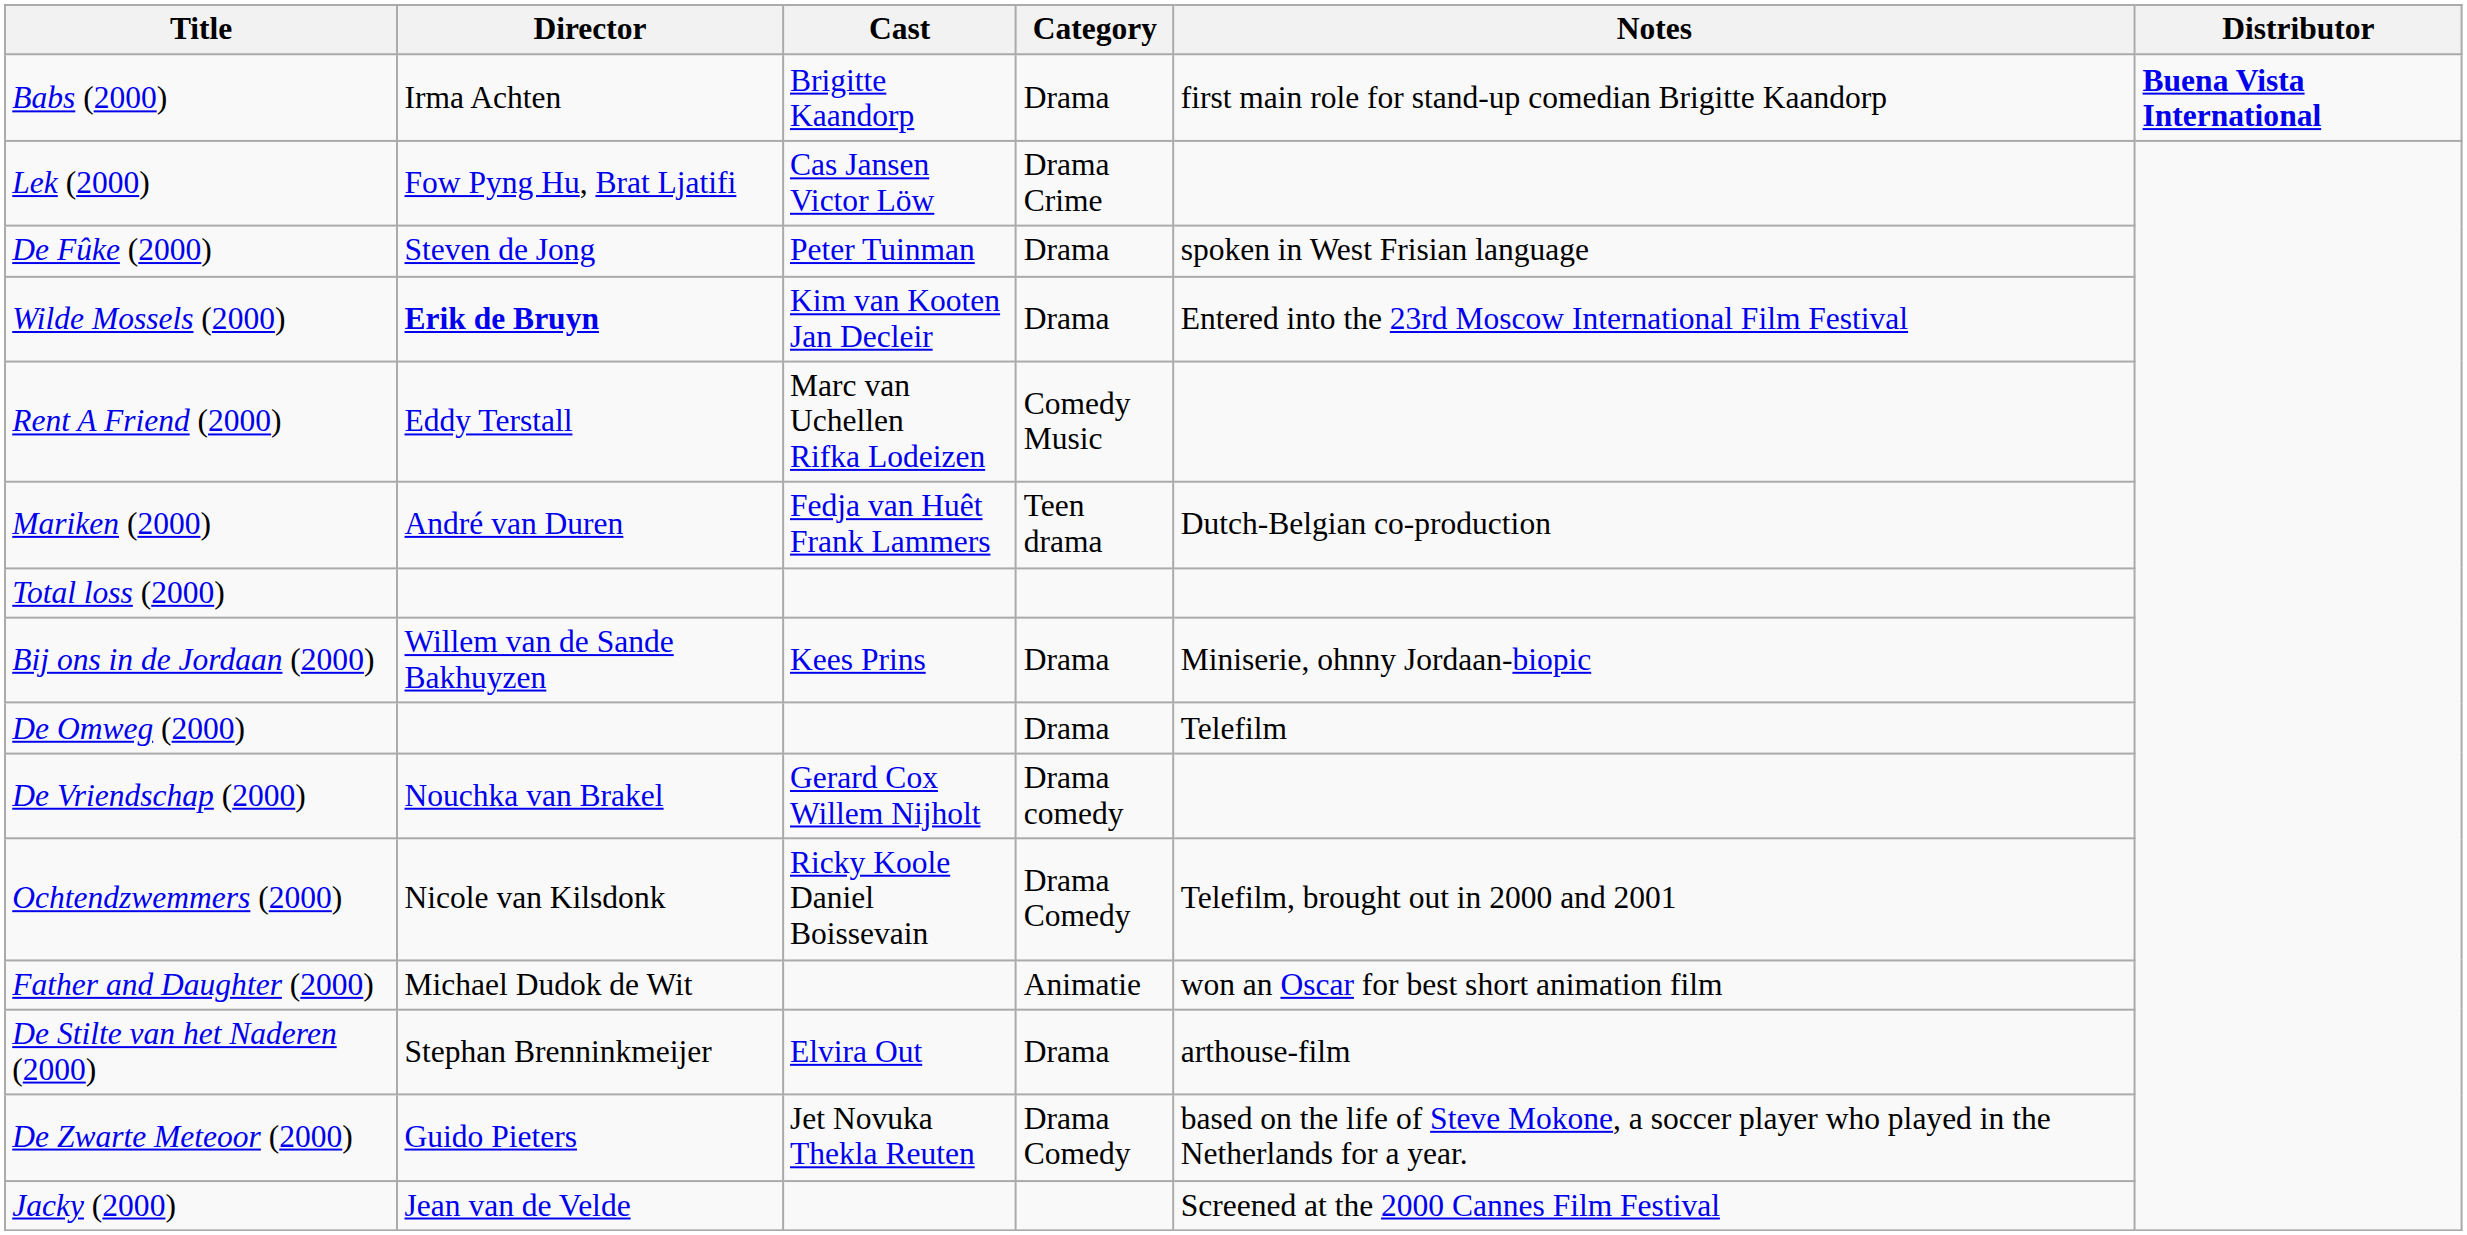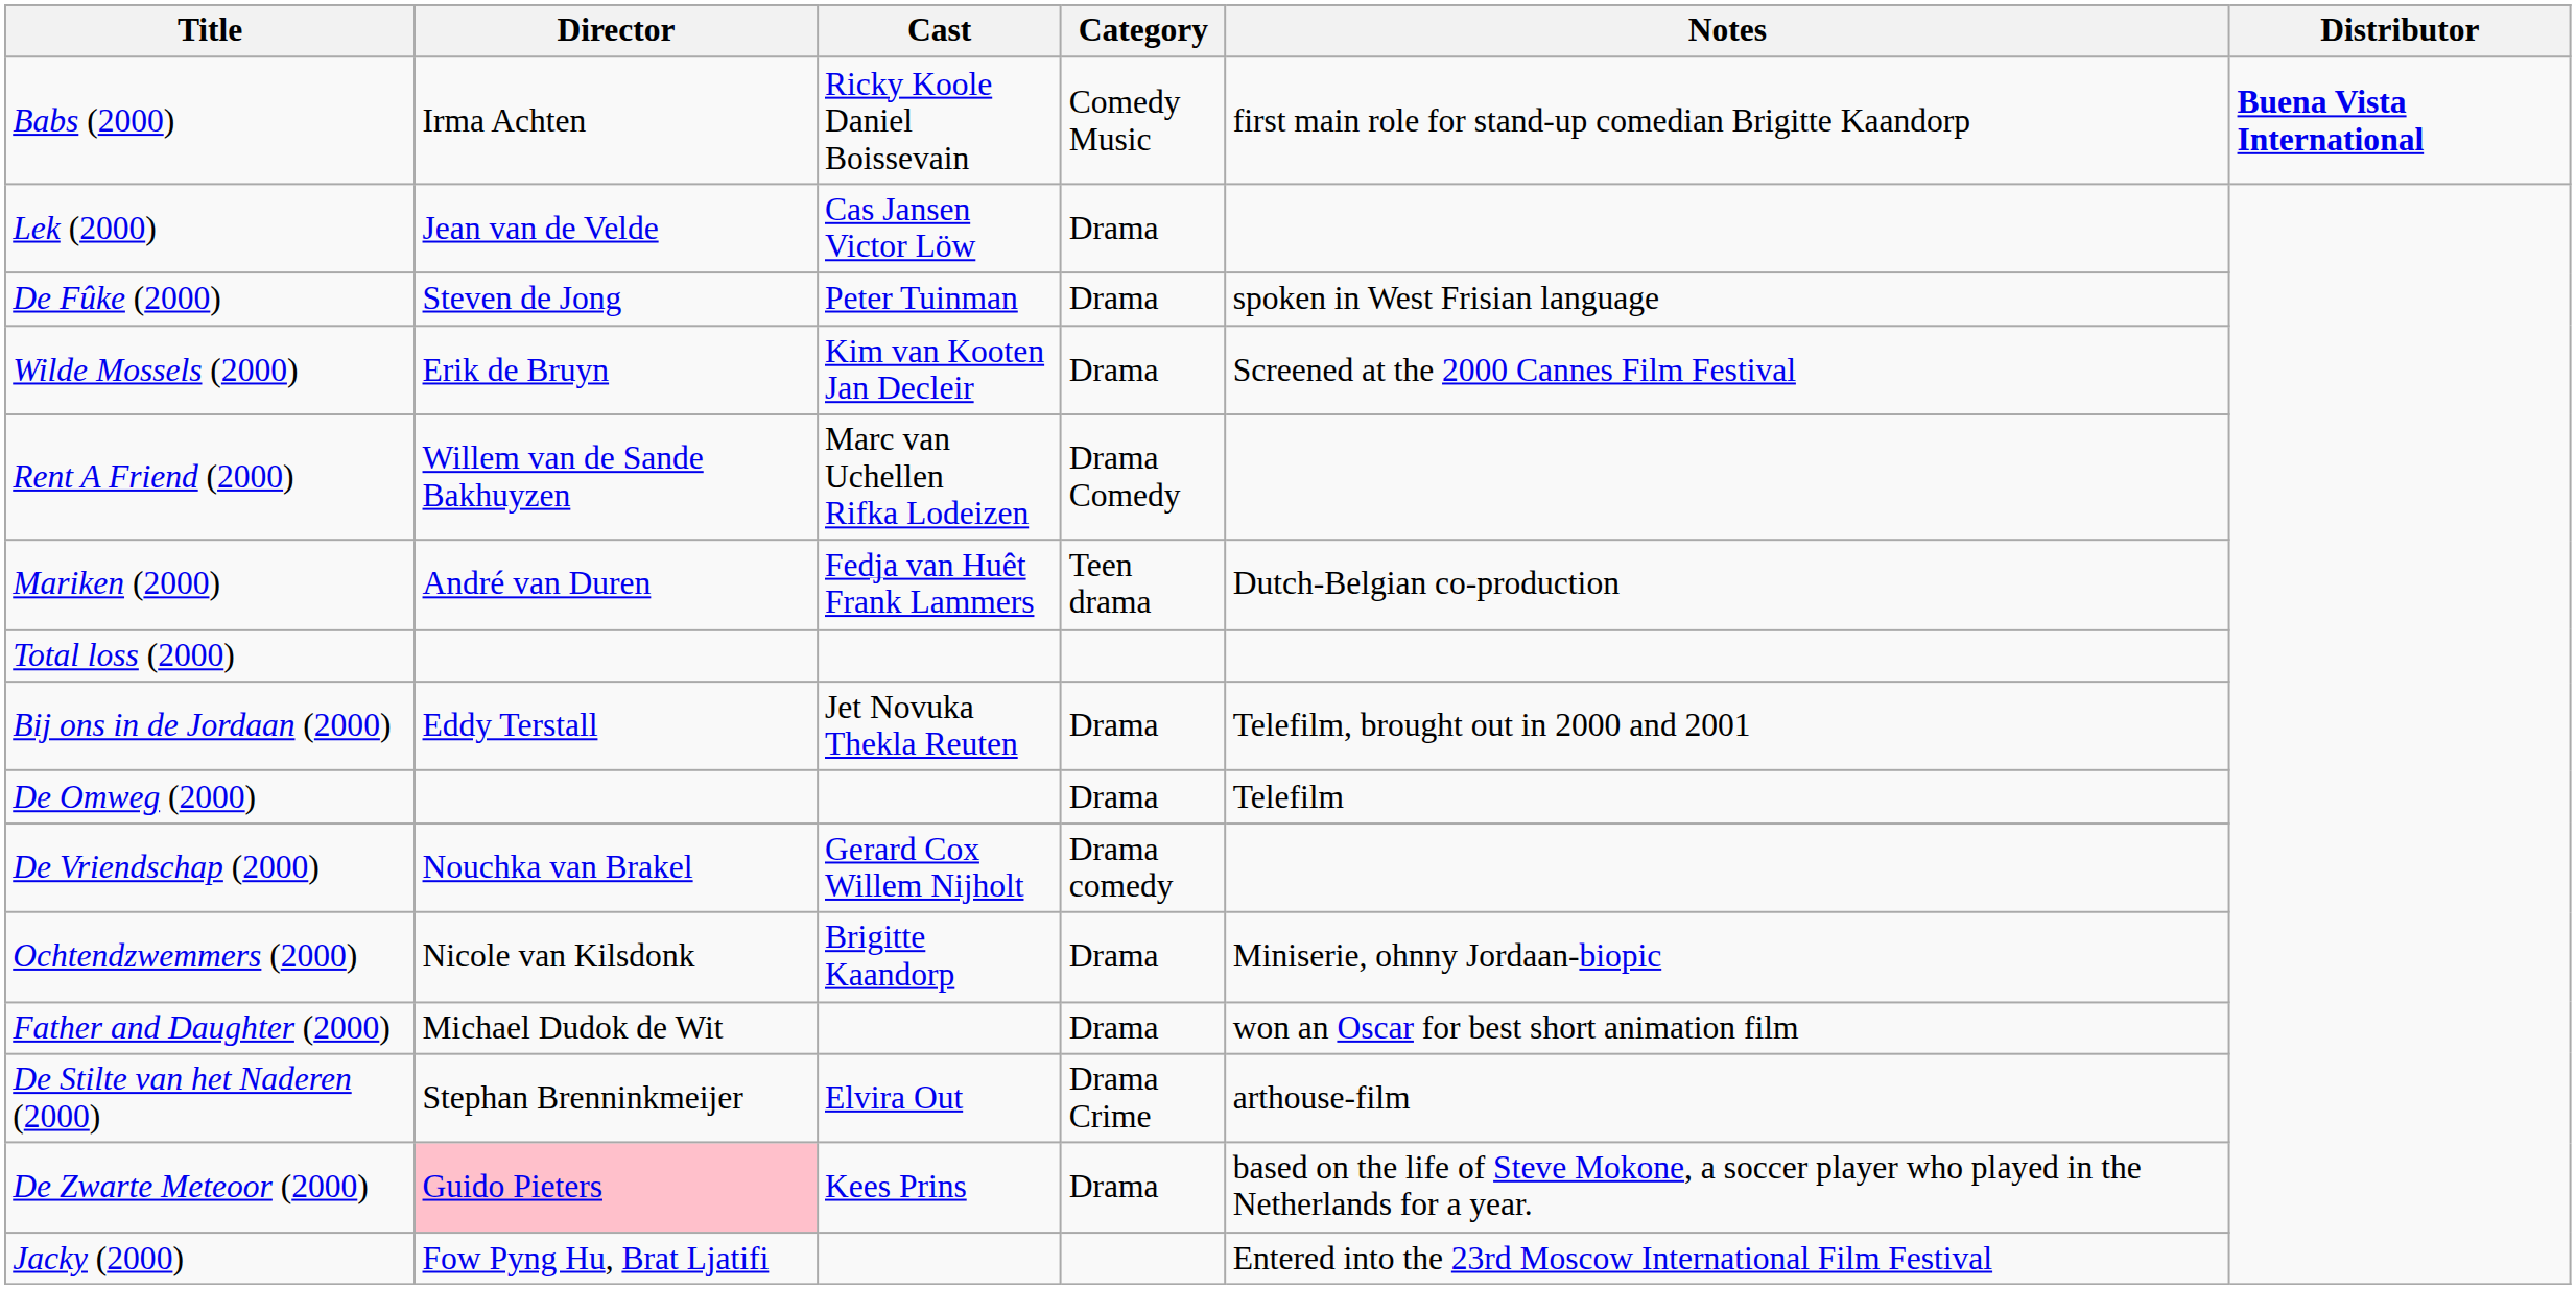 <table class="wikitable">
 <tr>
 <th>Title</th>
 <th>Director</th>
 <th>Cast</th>
 <th>Category</th>
 <th>Notes</th>
 <th>Distributor</th>
 </tr>
 <tr>
 <td><em><a href='#'>Babs</a></em> (<a href='#'>2000</a>)</td>
 <td>Irma Achten</td>
-<td><a href='#'>Brigitte Kaandorp</a></td>
-<td>Drama</td>
+<td><a href='#'>Ricky Koole</a><br>Daniel Boissevain</td>
+<td>Comedy<br>Music</td>
 <td>first main role for stand-up comedian Brigitte Kaandorp</td>
 <td><strong><a href='#'>Buena Vista International</a></strong></td>
 </tr>
 <tr>
 <td><em><a href='#'>Lek</a></em> (<a href='#'>2000</a>)</td>
-<td><a href='#'>Fow Pyng Hu</a>, <a href='#'>Brat Ljatifi</a></td>
+<td><a href='#'>Jean van de Velde</a></td>
 <td><a href='#'>Cas Jansen</a><br><a href='#'>Victor Löw</a></td>
-<td>Drama<br>Crime</td>
+<td>Drama</td>
 <td></td>
 </tr>
 <tr>
 <td><em><a href='#'>De Fûke</a></em> (<a href='#'>2000</a>)</td>
 <td><a href='#'>Steven de Jong</a></td>
 <td><a href='#'>Peter Tuinman</a></td>
 <td>Drama</td>
 <td>spoken in West Frisian language</td>
 </tr>
 <tr>
 <td><em><a href='#'>Wilde Mossels</a></em> (<a href='#'>2000</a>)</td>
-<td><strong><a href='#'>Erik de Bruyn</a></strong></td>
+<td><a href='#'>Erik de Bruyn</a></td>
 <td><a href='#'>Kim van Kooten</a><br><a href='#'>Jan Decleir</a></td>
 <td>Drama</td>
-<td>Entered into the <a href='#'>23rd Moscow International Film Festival</a></td>
+<td>Screened at the <a href='#'>2000 Cannes Film Festival</a></td>
 </tr>
 <tr>
 <td><em><a href='#'>Rent A Friend</a></em> (<a href='#'>2000</a>)</td>
-<td><a href='#'>Eddy Terstall</a></td>
+<td><a href='#'>Willem van de Sande Bakhuyzen</a></td>
 <td>Marc van Uchellen<br><a href='#'>Rifka Lodeizen</a></td>
-<td>Comedy<br>Music</td>
+<td>Drama<br>Comedy</td>
 <td></td>
 </tr>
 <tr>
 <td><em><a href='#'>Mariken</a></em> (<a href='#'>2000</a>)</td>
 <td><a href='#'>André van Duren</a></td>
 <td><a href='#'>Fedja van Huêt</a><br><a href='#'>Frank Lammers</a></td>
 <td>Teen drama</td>
 <td>Dutch-Belgian co-production</td>
 </tr>
 <tr>
 <td><em><a href='#'>Total loss</a></em> (<a href='#'>2000</a>)</td>
 <td></td>
 <td></td>
 <td></td>
 <td></td>
 </tr>
 <tr>
 <td><em><a href='#'>Bij ons in de Jordaan</a></em> (<a href='#'>2000</a>)</td>
-<td><a href='#'>Willem van de Sande Bakhuyzen</a></td>
-<td><a href='#'>Kees Prins</a></td>
+<td><a href='#'>Eddy Terstall</a></td>
+<td>Jet Novuka<br><a href='#'>Thekla Reuten</a></td>
 <td>Drama</td>
-<td>Miniserie, ohnny Jordaan-<a href='#'>biopic</a></td>
+<td>Telefilm, brought out in 2000 and 2001</td>
 </tr>
 <tr>
 <td><em><a href='#'>De Omweg</a></em> (<a href='#'>2000</a>)</td>
 <td></td>
 <td></td>
 <td>Drama</td>
 <td>Telefilm</td>
 </tr>
 <tr>
 <td><em><a href='#'>De Vriendschap</a></em> (<a href='#'>2000</a>)</td>
 <td><a href='#'>Nouchka van Brakel</a></td>
 <td><a href='#'>Gerard Cox</a><br><a href='#'>Willem Nijholt</a></td>
 <td>Drama<br>comedy</td>
 <td></td>
 </tr>
 <tr>
 <td><em><a href='#'>Ochtendzwemmers</a></em> (<a href='#'>2000</a>)</td>
 <td>Nicole van Kilsdonk</td>
-<td><a href='#'>Ricky Koole</a><br>Daniel Boissevain</td>
-<td>Drama<br>Comedy</td>
-<td>Telefilm, brought out in 2000 and 2001</td>
+<td><a href='#'>Brigitte Kaandorp</a></td>
+<td>Drama</td>
+<td>Miniserie, ohnny Jordaan-<a href='#'>biopic</a></td>
 </tr>
 <tr>
 <td><em><a href='#'>Father and Daughter</a></em> (<a href='#'>2000</a>)</td>
 <td>Michael Dudok de Wit</td>
 <td></td>
-<td>Animatie</td>
+<td>Drama</td>
 <td>won an <a href='#'>Oscar</a> for best short animation film</td>
 </tr>
 <tr>
 <td><em><a href='#'>De Stilte van het Naderen</a></em> (<a href='#'>2000</a>)</td>
 <td>Stephan Brenninkmeijer</td>
 <td><a href='#'>Elvira Out</a></td>
-<td>Drama</td>
+<td>Drama<br>Crime</td>
 <td>arthouse-film</td>
 </tr>
 <tr>
 <td><em><a href='#'>De Zwarte Meteoor</a></em> (<a href='#'>2000</a>)</td>
-<td><a href='#'>Guido Pieters</a></td>
-<td>Jet Novuka<br><a href='#'>Thekla Reuten</a></td>
-<td>Drama<br>Comedy</td>
+<td style="background: pink;"><a href='#'>Guido Pieters</a></td>
+<td><a href='#'>Kees Prins</a></td>
+<td>Drama</td>
 <td>based on the life of <a href='#'>Steve Mokone</a>, a soccer player who played in the Netherlands for a year.</td>
 </tr>
 <tr>
 <td><em><a href='#'>Jacky</a></em> (<a href='#'>2000</a>)</td>
-<td><a href='#'>Jean van de Velde</a></td>
+<td><a href='#'>Fow Pyng Hu</a>, <a href='#'>Brat Ljatifi</a></td>
 <td></td>
 <td></td>
-<td>Screened at the <a href='#'>2000 Cannes Film Festival</a></td>
+<td>Entered into the <a href='#'>23rd Moscow International Film Festival</a></td>
 </tr>
 </table>
